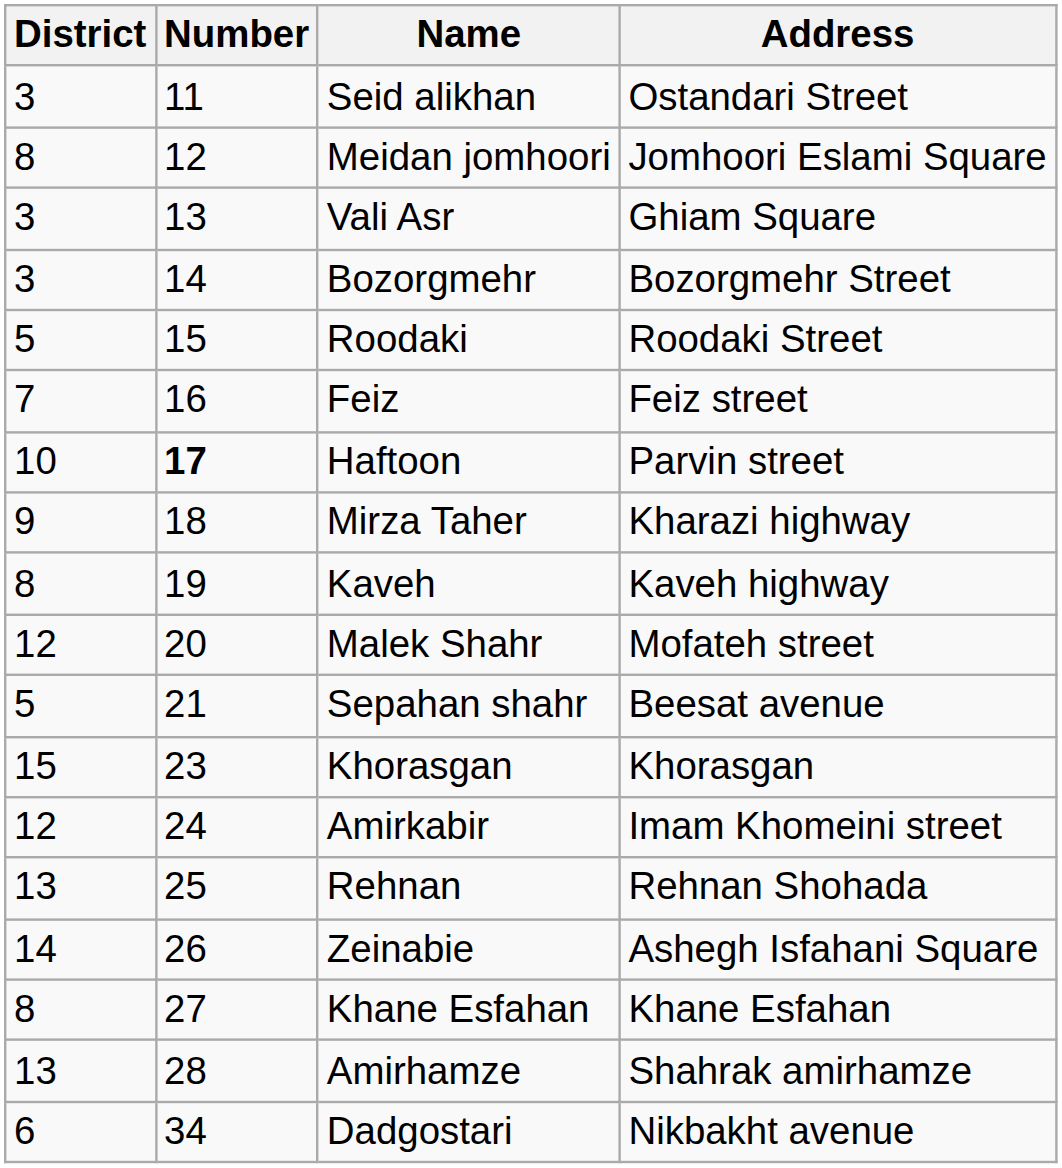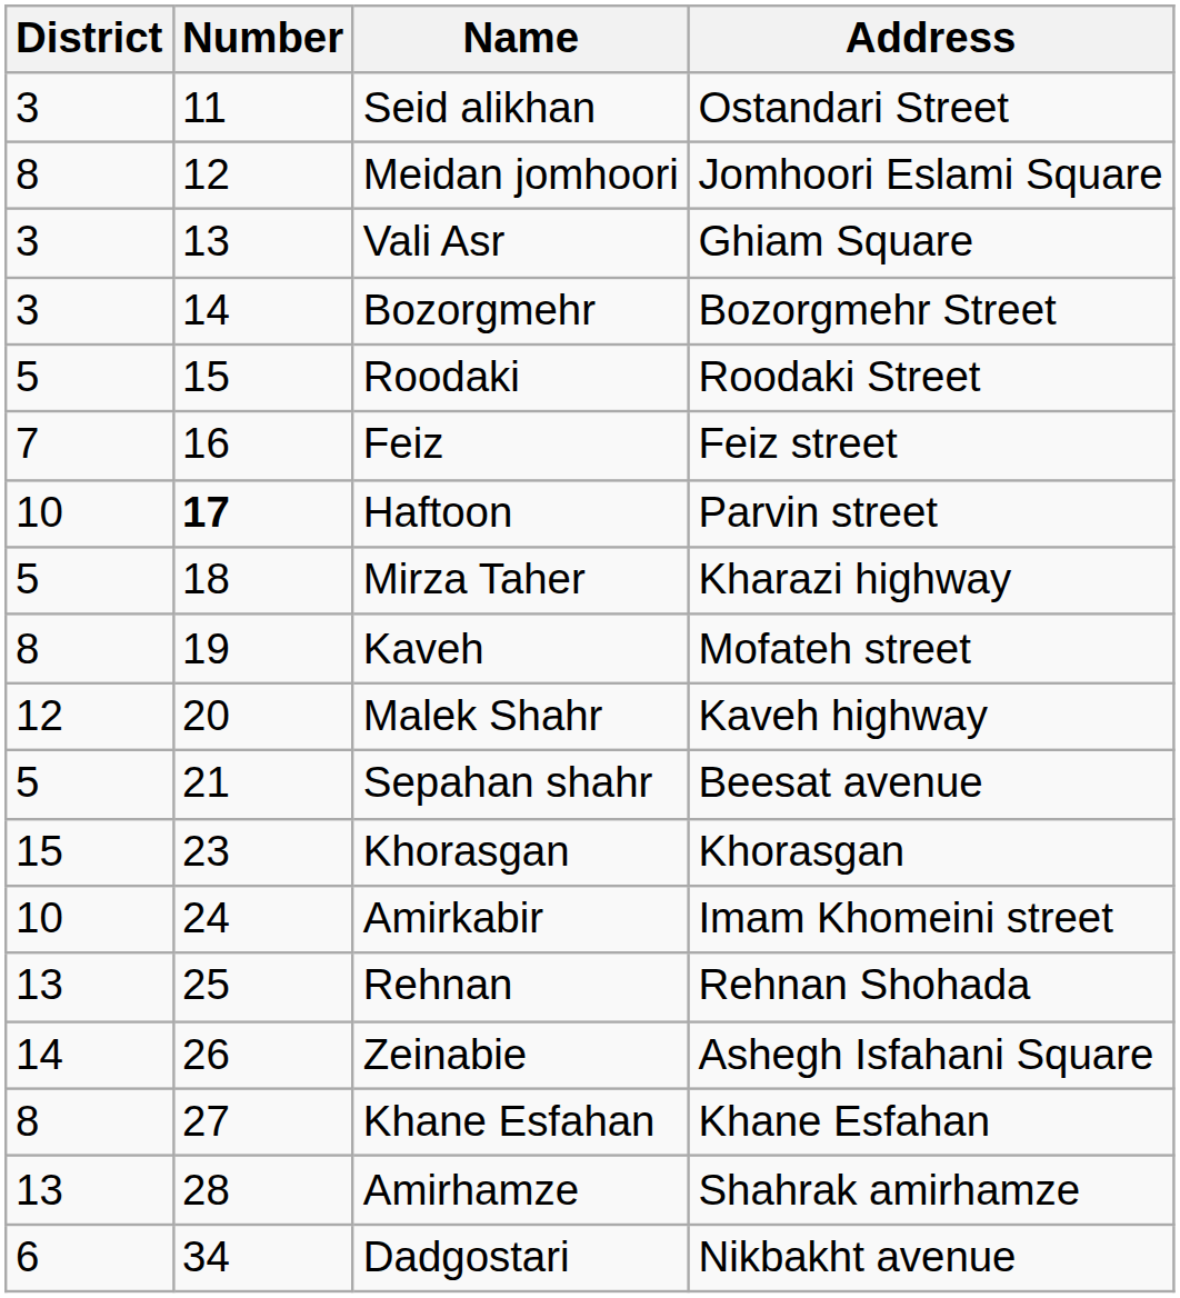 <table class="wikitable">
 <tr>
 <th>District</th>
 <th>Number</th>
 <th>Name</th>
 <th>Address</th>
 </tr>
 <tr>
 <td>3</td>
 <td>11</td>
 <td>Seid alikhan</td>
 <td>Ostandari Street</td>
 </tr>
 <tr>
 <td>8</td>
 <td>12</td>
 <td>Meidan jomhoori</td>
 <td>Jomhoori Eslami Square</td>
 </tr>
 <tr>
 <td>3</td>
 <td>13</td>
 <td>Vali Asr</td>
 <td>Ghiam Square</td>
 </tr>
 <tr>
 <td>3</td>
 <td>14</td>
 <td>Bozorgmehr</td>
 <td>Bozorgmehr Street</td>
 </tr>
 <tr>
 <td>5</td>
 <td>15</td>
 <td>Roodaki</td>
 <td>Roodaki Street</td>
 </tr>
 <tr>
 <td>7</td>
 <td>16</td>
 <td>Feiz</td>
 <td>Feiz street</td>
 </tr>
 <tr>
 <td>10</td>
 <td><strong>17</strong></td>
 <td>Haftoon</td>
 <td>Parvin street</td>
 </tr>
 <tr>
-<td>9</td>
+<td>5</td>
 <td>18</td>
 <td>Mirza Taher</td>
 <td>Kharazi highway</td>
 </tr>
 <tr>
 <td>8</td>
 <td>19</td>
 <td>Kaveh</td>
-<td>Kaveh highway</td>
+<td>Mofateh street</td>
 </tr>
 <tr>
 <td>12</td>
 <td>20</td>
 <td>Malek Shahr</td>
-<td>Mofateh street</td>
+<td>Kaveh highway</td>
 </tr>
 <tr>
 <td>5</td>
 <td>21</td>
 <td>Sepahan shahr</td>
 <td>Beesat avenue</td>
 </tr>
 <tr>
 <td>15</td>
 <td>23</td>
 <td>Khorasgan</td>
 <td>Khorasgan</td>
 </tr>
 <tr>
-<td>12</td>
+<td>10</td>
 <td>24</td>
 <td>Amirkabir</td>
 <td>Imam Khomeini street</td>
 </tr>
 <tr>
 <td>13</td>
 <td>25</td>
 <td>Rehnan</td>
 <td>Rehnan Shohada</td>
 </tr>
 <tr>
 <td>14</td>
 <td>26</td>
 <td>Zeinabie</td>
 <td>Ashegh Isfahani Square</td>
 </tr>
 <tr>
 <td>8</td>
 <td>27</td>
 <td>Khane Esfahan</td>
 <td>Khane Esfahan</td>
 </tr>
 <tr>
 <td>13</td>
 <td>28</td>
 <td>Amirhamze</td>
 <td>Shahrak amirhamze</td>
 </tr>
 <tr>
 <td>6</td>
 <td>34</td>
 <td>Dadgostari</td>
 <td>Nikbakht avenue</td>
 </tr>
 </table>
